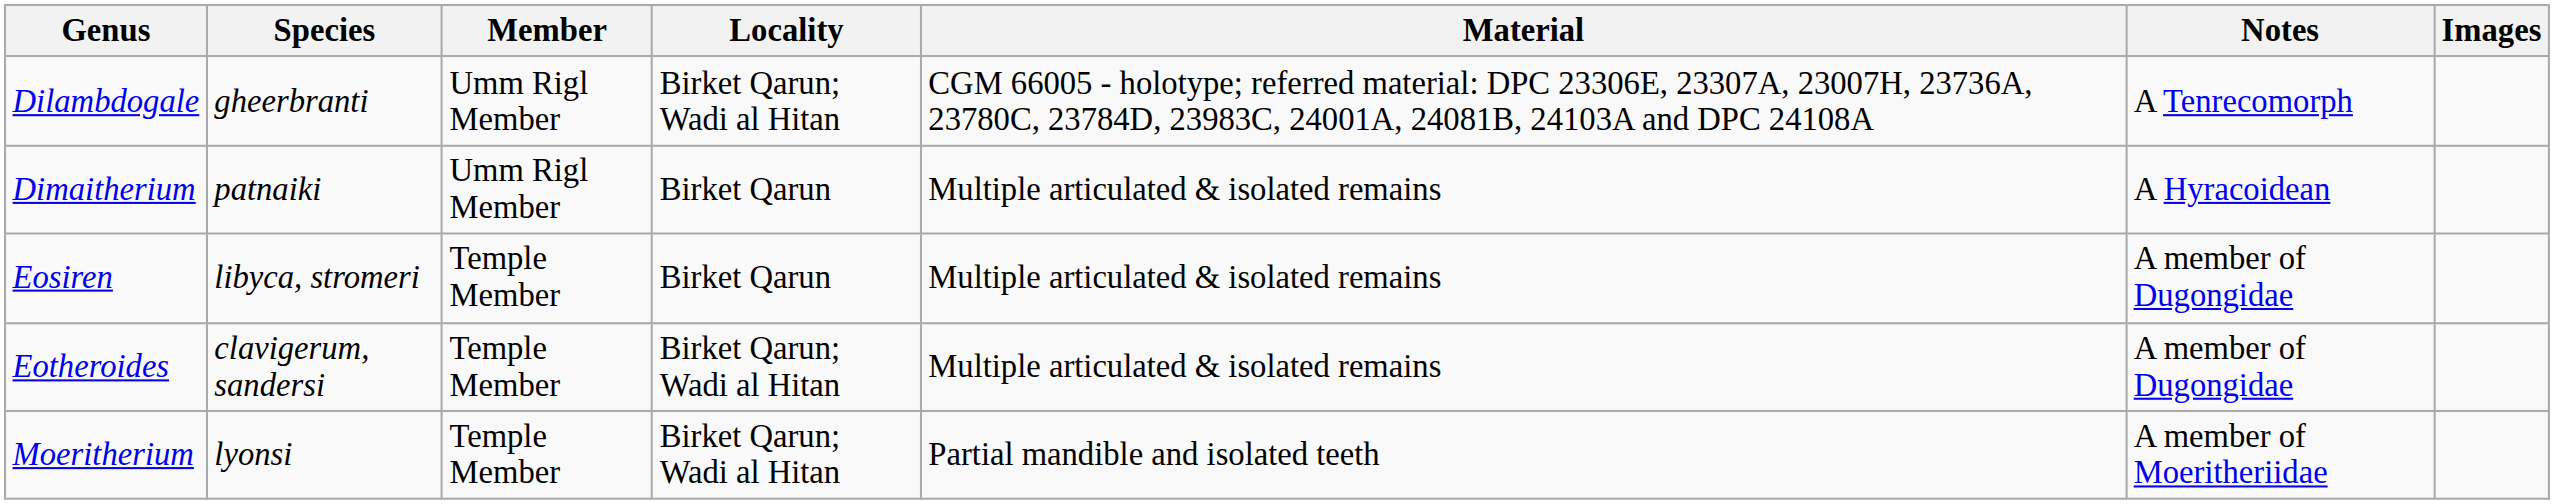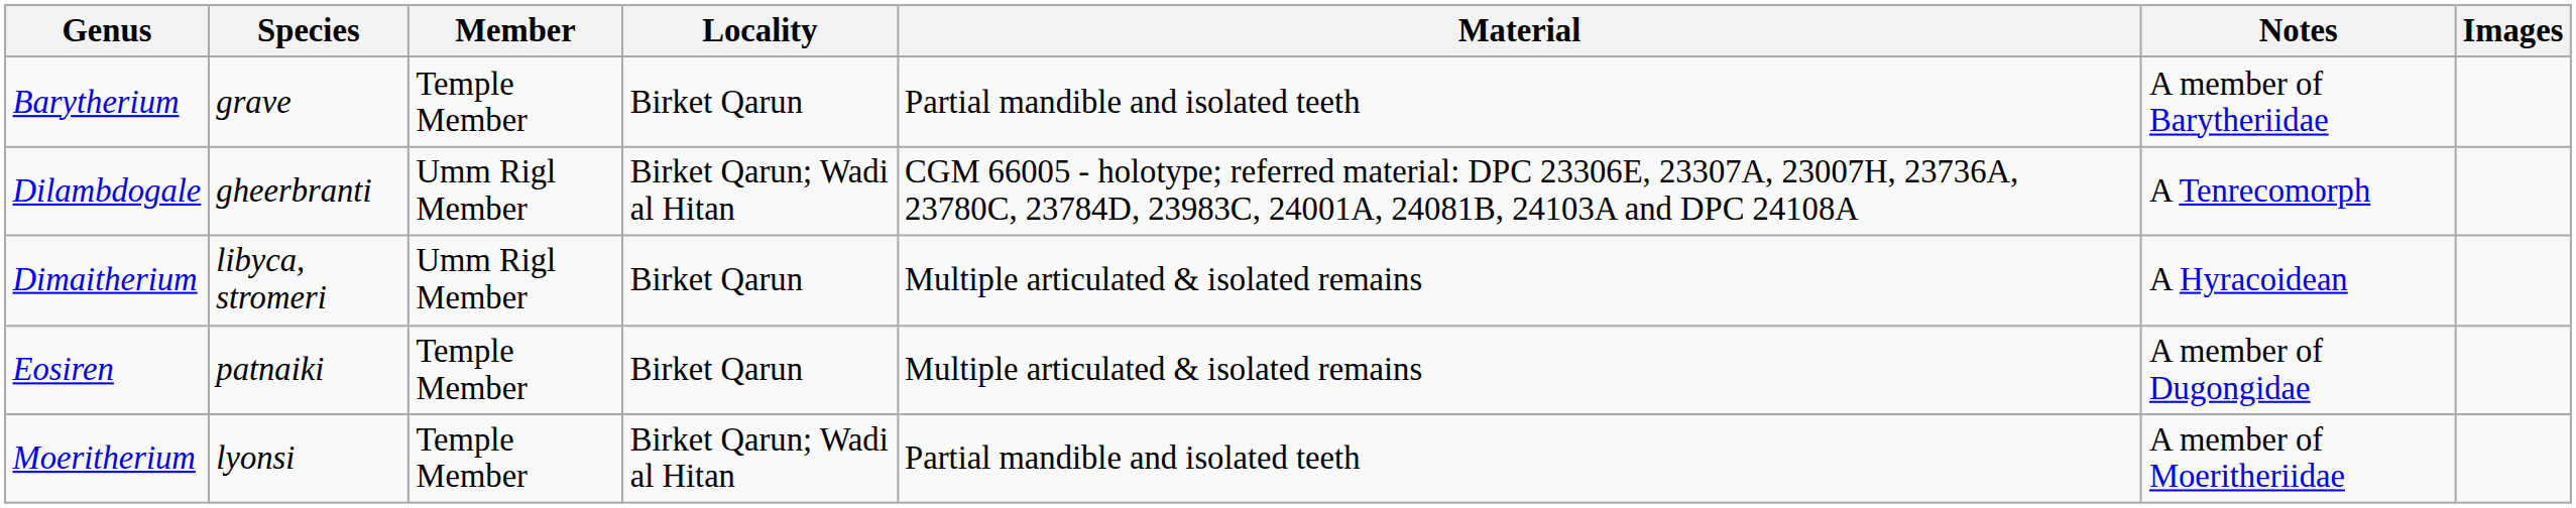 <table class="wikitable">
 <tr>
 <th>Genus</th>
 <th>Species</th>
 <th>Member</th>
 <th>Locality</th>
 <th>Material</th>
 <th>Notes</th>
 <th>Images</th>
+</tr>
+<tr>
+<td><em><a href='#'>Barytherium</a></em></td>
+<td><em>grave</em></td>
+<td>Temple Member</td>
+<td>Birket Qarun</td>
+<td>Partial mandible and isolated teeth</td>
+<td>A member of <a href='#'>Barytheriidae</a></td>
+<td></td>
 </tr>
 <tr>
 <td><em><a href='#'>Dilambdogale</a></em></td>
 <td><em>gheerbranti</em></td>
 <td>Umm Rigl Member</td>
 <td>Birket Qarun; Wadi al Hitan</td>
 <td>CGM 66005 - holotype; referred material: DPC 23306E, 23307A, 23007H, 23736A, 23780C, 23784D, 23983C, 24001A, 24081B, 24103A and DPC 24108A</td>
 <td>A <a href='#'>Tenrecomorph</a></td>
 <td><br></td>
 </tr>
 <tr>
 <td><em><a href='#'>Dimaitherium</a></em></td>
-<td><em>patnaiki</em></td>
+<td><em>libyca, stromeri</em></td>
 <td>Umm Rigl Member</td>
 <td>Birket Qarun</td>
 <td>Multiple articulated & isolated remains</td>
 <td>A <a href='#'>Hyracoidean</a></td>
 <td></td>
 </tr>
 <tr>
 <td><em><a href='#'>Eosiren</a></em></td>
-<td><em>libyca, stromeri</em></td>
+<td><em>patnaiki</em></td>
 <td>Temple Member</td>
 <td>Birket Qarun</td>
-<td>Multiple articulated & isolated remains</td>
-<td>A member of <a href='#'>Dugongidae</a></td>
-<td><br></td>
-</tr>
-<tr>
-<td><em><a href='#'>Eotheroides</a></em></td>
-<td><em>clavigerum, sandersi</em></td>
-<td>Temple Member</td>
-<td>Birket Qarun; Wadi al Hitan</td>
 <td>Multiple articulated & isolated remains</td>
 <td>A member of <a href='#'>Dugongidae</a></td>
 <td><br></td>
 </tr>
 <tr>
 <td><em><a href='#'>Moeritherium</a></em></td>
 <td><em>lyonsi</em></td>
 <td>Temple Member</td>
 <td>Birket Qarun; Wadi al Hitan</td>
 <td>Partial mandible and isolated teeth</td>
 <td>A member of <a href='#'>Moeritheriidae</a></td>
 <td></td>
 </tr>
 </table>
